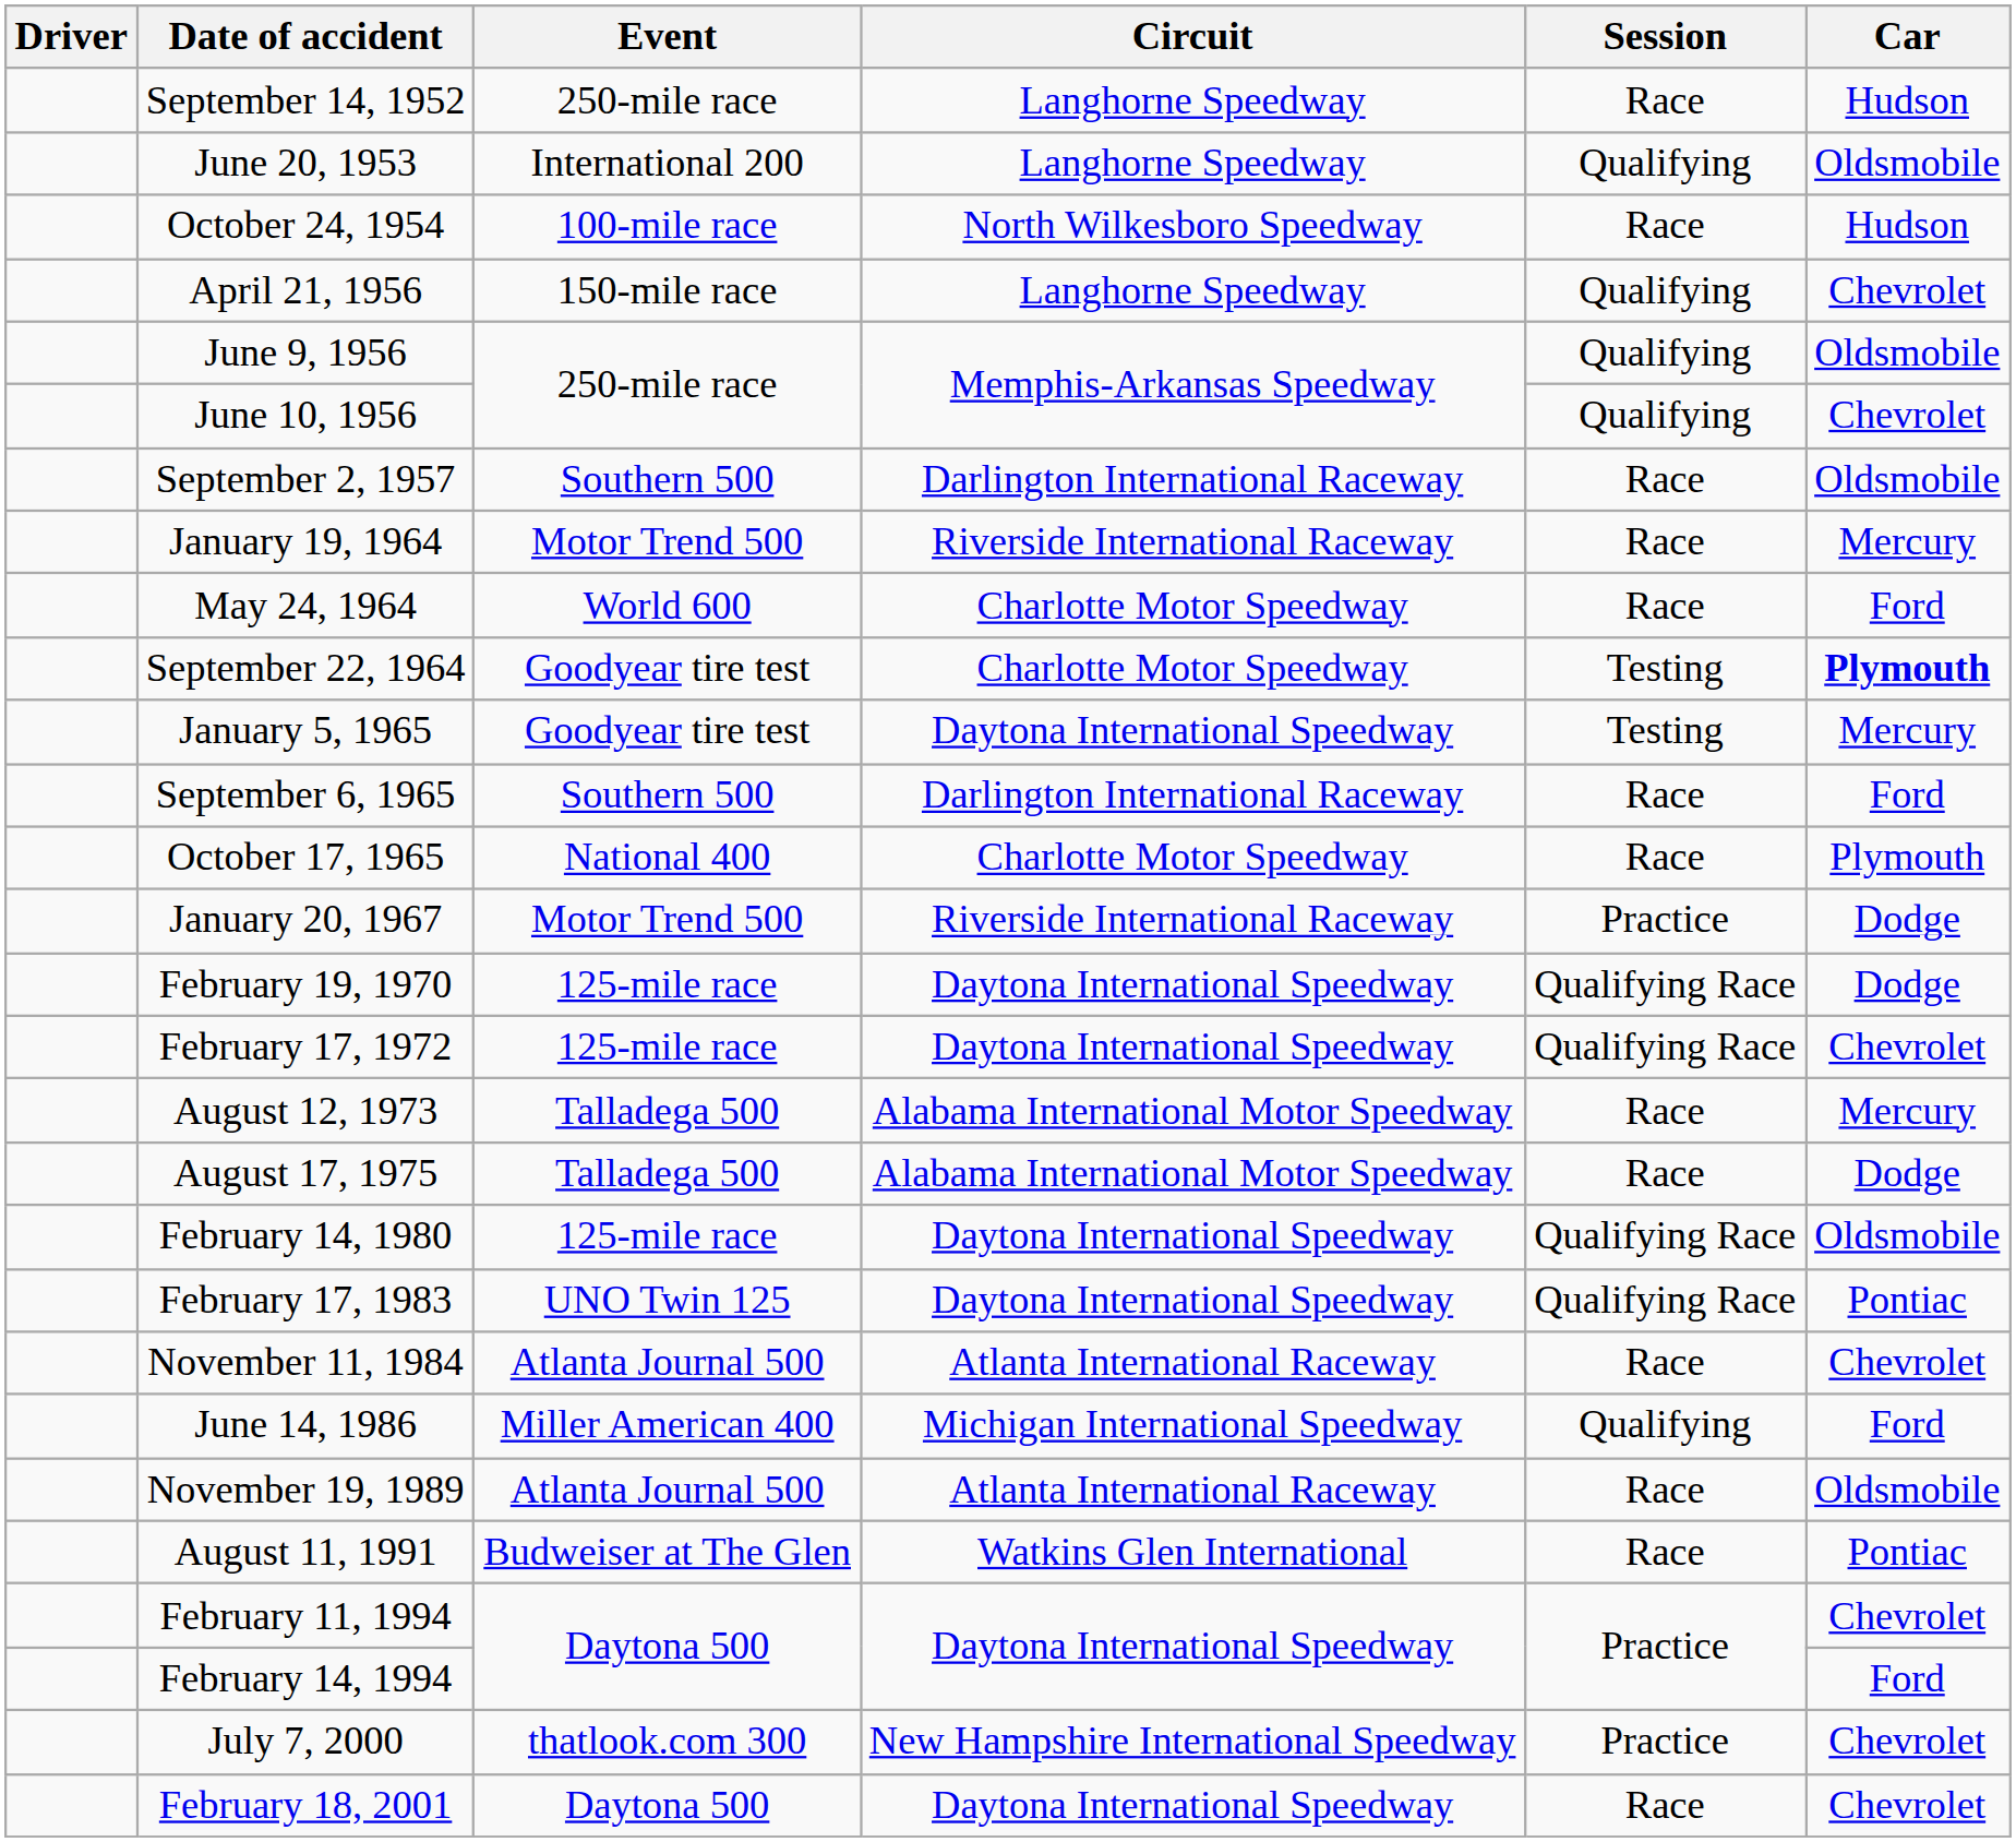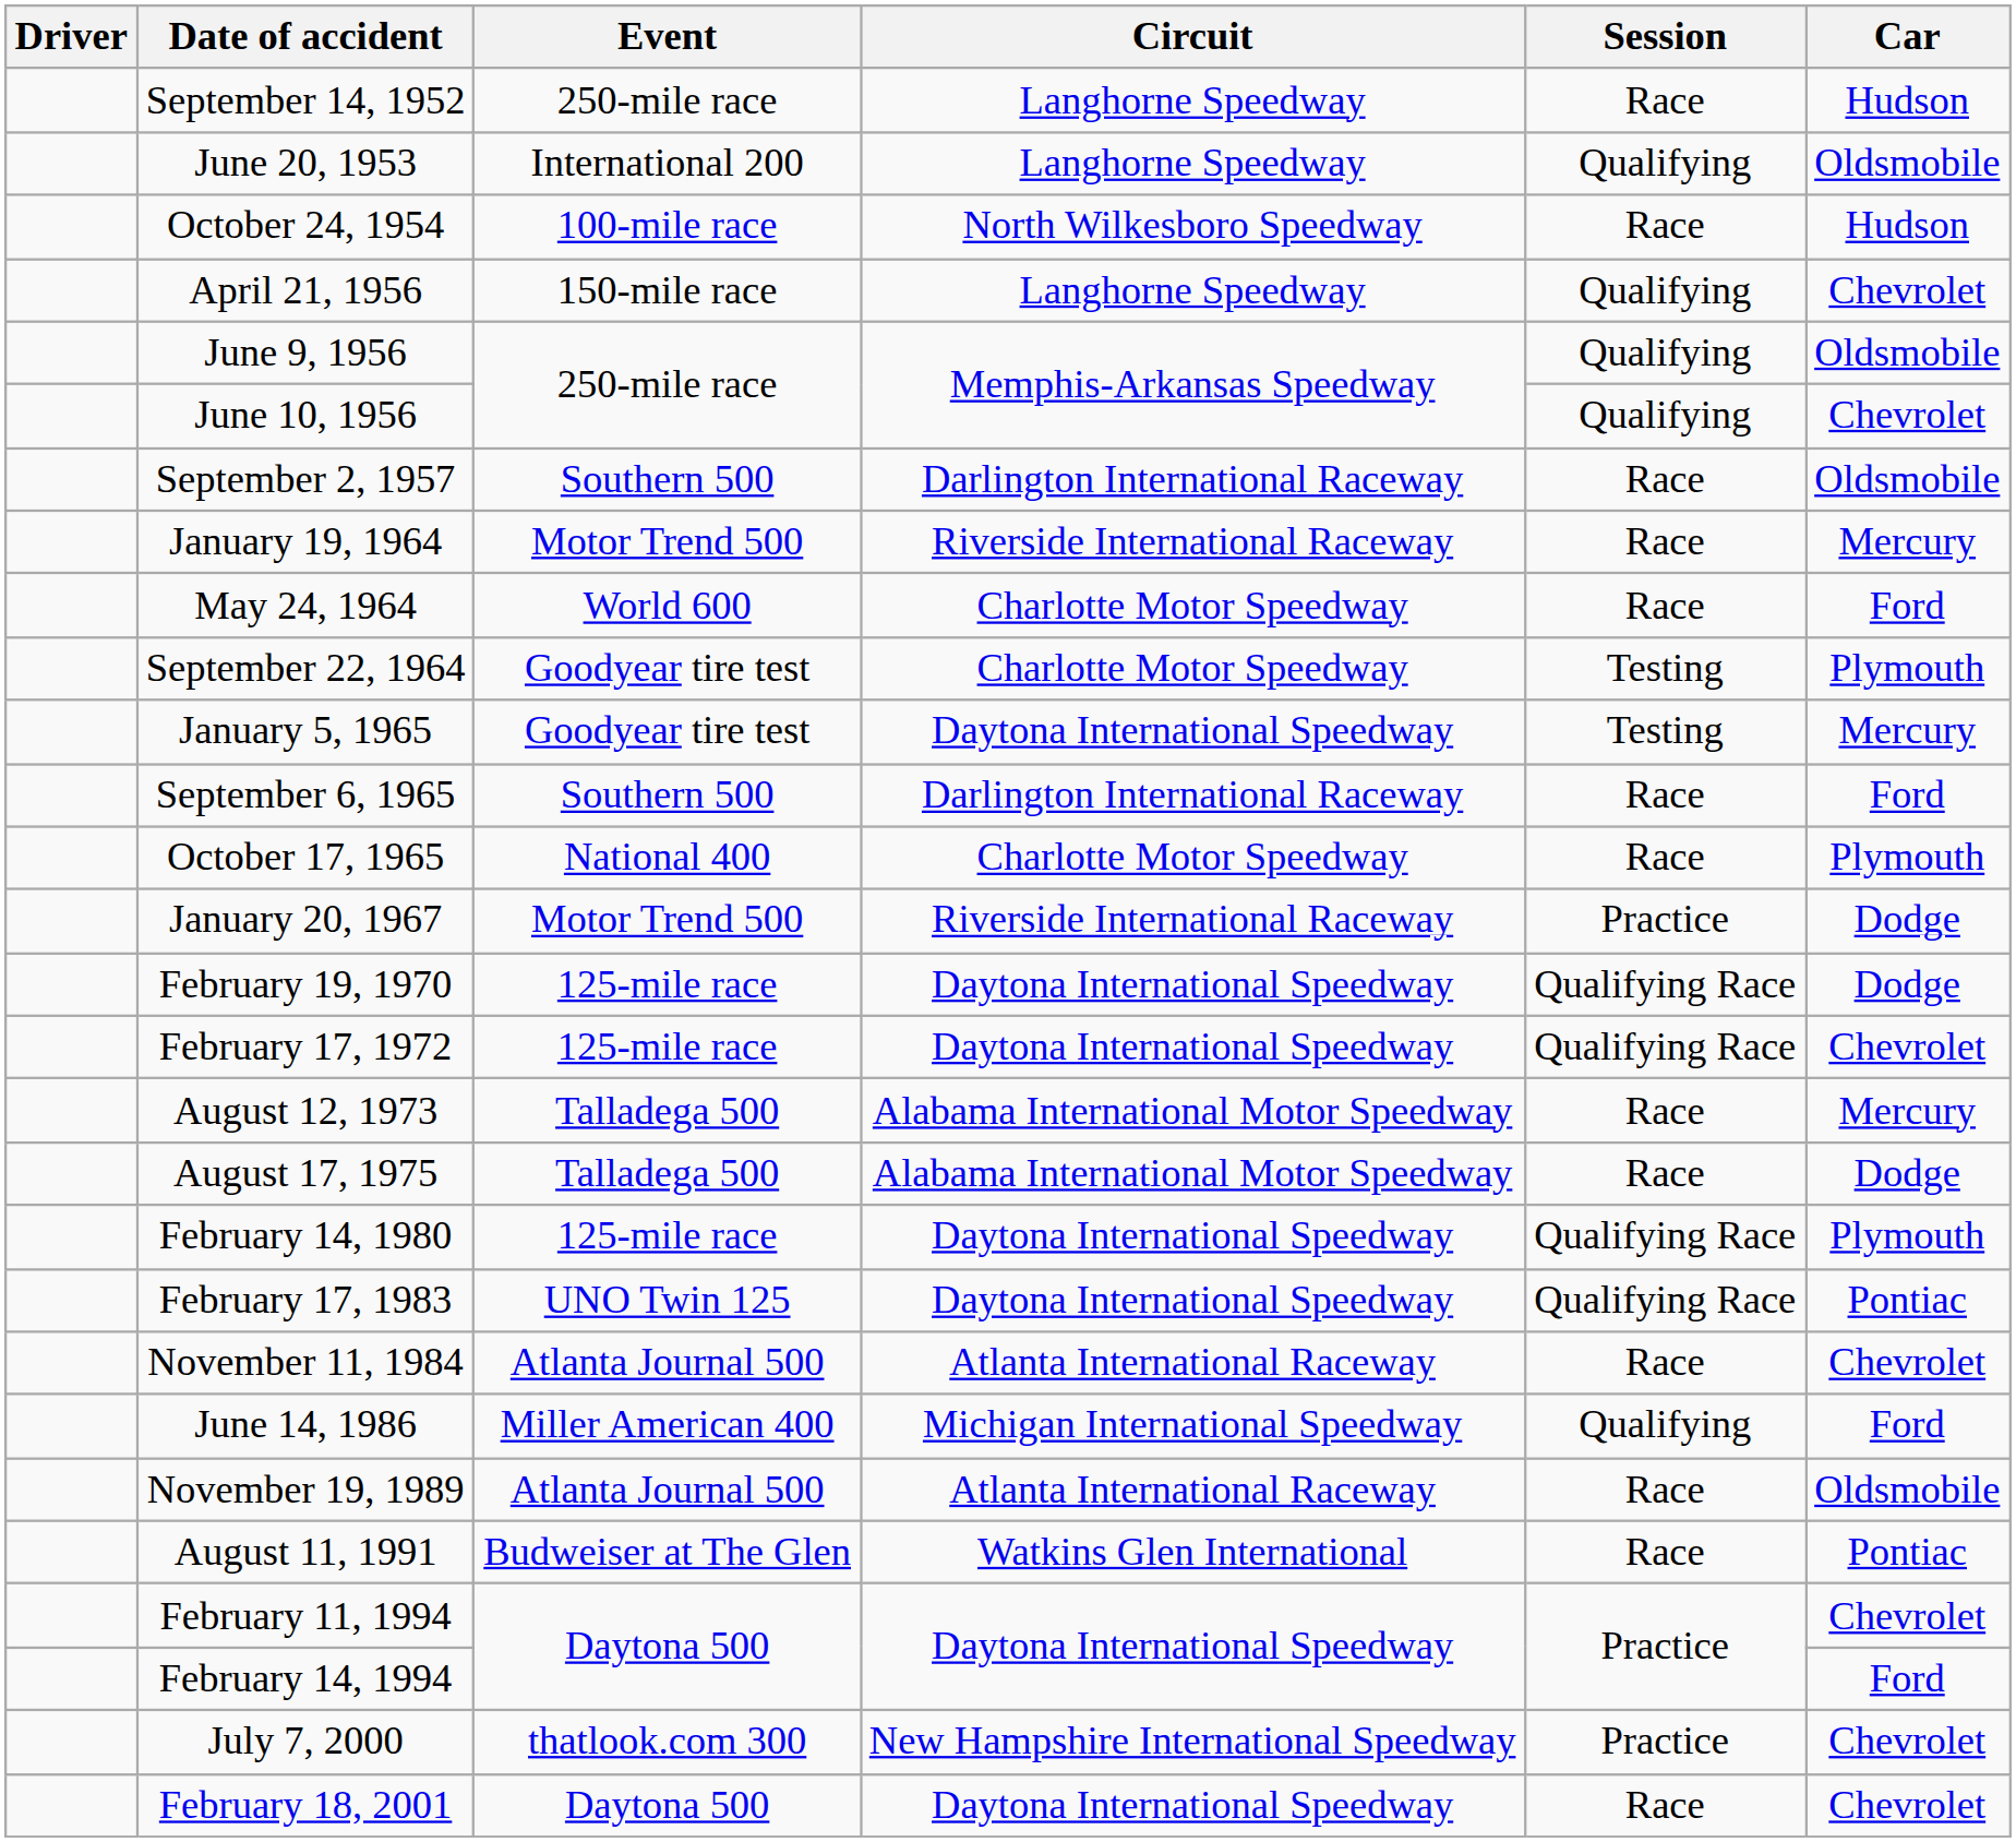 <table class="wikitable sortable" style="text-align:center">
 <tr>
 <th>Driver</th>
 <th>Date of accident</th>
 <th>Event</th>
 <th>Circuit</th>
 <th>Session</th>
 <th>Car</th>
 </tr>
 <tr>
 <td align="left"></td>
 <td>September 14, 1952</td>
 <td>250-mile race</td>
 <td><a href='#'>Langhorne Speedway</a></td>
 <td>Race</td>
 <td><a href='#'>Hudson</a></td>
 </tr>
 <tr>
 <td align="left"></td>
 <td>June 20, 1953</td>
 <td>International 200</td>
 <td><a href='#'>Langhorne Speedway</a></td>
 <td>Qualifying</td>
 <td><a href='#'>Oldsmobile</a></td>
 </tr>
 <tr>
 <td align="left"></td>
 <td>October 24, 1954</td>
 <td><a href='#'>100-mile race</a></td>
 <td><a href='#'>North Wilkesboro Speedway</a></td>
 <td>Race</td>
 <td><a href='#'>Hudson</a></td>
 </tr>
 <tr>
 <td align="left"></td>
 <td>April 21, 1956</td>
 <td>150-mile race</td>
 <td><a href='#'>Langhorne Speedway</a></td>
 <td>Qualifying</td>
 <td><a href='#'>Chevrolet</a></td>
 </tr>
 <tr>
 <td align="left"></td>
 <td>June 9, 1956</td>
 <td rowspan=2>250-mile race</td>
 <td rowspan=2><a href='#'>Memphis-Arkansas Speedway</a></td>
 <td>Qualifying</td>
 <td><a href='#'>Oldsmobile</a></td>
 </tr>
 <tr>
 <td align="left"></td>
 <td>June 10, 1956</td>
 <td>Qualifying</td>
 <td><a href='#'>Chevrolet</a></td>
 </tr>
 <tr>
 <td align="left"></td>
 <td>September 2, 1957</td>
 <td><a href='#'>Southern 500</a></td>
 <td><a href='#'>Darlington International Raceway</a></td>
 <td>Race</td>
 <td><a href='#'>Oldsmobile</a></td>
 </tr>
 <tr>
 <td align="left"></td>
 <td>January 19, 1964</td>
 <td><a href='#'>Motor Trend 500</a></td>
 <td><a href='#'>Riverside International Raceway</a></td>
 <td>Race</td>
 <td><a href='#'>Mercury</a></td>
 </tr>
 <tr>
 <td align="left"></td>
 <td>May 24, 1964</td>
 <td><a href='#'>World 600</a></td>
 <td><a href='#'>Charlotte Motor Speedway</a></td>
 <td>Race</td>
 <td><a href='#'>Ford</a></td>
 </tr>
 <tr>
 <td align="left"></td>
 <td>September 22, 1964</td>
 <td><a href='#'>Goodyear</a> tire test</td>
 <td><a href='#'>Charlotte Motor Speedway</a></td>
 <td>Testing</td>
-<td><strong><a href='#'>Plymouth</a></strong></td>
+<td><a href='#'>Plymouth</a></td>
 </tr>
 <tr>
 <td align="left"></td>
 <td>January 5, 1965</td>
 <td><a href='#'>Goodyear</a> tire test</td>
 <td><a href='#'>Daytona International Speedway</a></td>
 <td>Testing</td>
 <td><a href='#'>Mercury</a></td>
 </tr>
 <tr>
 <td align="left"></td>
 <td>September 6, 1965</td>
 <td><a href='#'>Southern 500</a></td>
 <td><a href='#'>Darlington International Raceway</a></td>
 <td>Race</td>
 <td><a href='#'>Ford</a></td>
 </tr>
 <tr>
 <td align="left"></td>
 <td>October 17, 1965</td>
 <td><a href='#'>National 400</a></td>
 <td><a href='#'>Charlotte Motor Speedway</a></td>
 <td>Race</td>
 <td><a href='#'>Plymouth</a></td>
 </tr>
 <tr>
 <td align="left"></td>
 <td>January 20, 1967</td>
 <td><a href='#'>Motor Trend 500</a></td>
 <td><a href='#'>Riverside International Raceway</a></td>
 <td>Practice</td>
 <td><a href='#'>Dodge</a></td>
 </tr>
 <tr>
 <td align="left"></td>
 <td>February 19, 1970</td>
 <td><a href='#'>125-mile race</a></td>
 <td><a href='#'>Daytona International Speedway</a></td>
 <td>Qualifying Race</td>
 <td><a href='#'>Dodge</a></td>
 </tr>
 <tr>
 <td align="left"></td>
 <td>February 17, 1972</td>
 <td><a href='#'>125-mile race</a></td>
 <td><a href='#'>Daytona International Speedway</a></td>
 <td>Qualifying Race</td>
 <td><a href='#'>Chevrolet</a></td>
 </tr>
 <tr>
 <td align="left"></td>
 <td>August 12, 1973</td>
 <td><a href='#'>Talladega 500</a></td>
 <td><a href='#'>Alabama International Motor Speedway</a></td>
 <td>Race</td>
 <td><a href='#'>Mercury</a></td>
 </tr>
 <tr>
 <td align="left"></td>
 <td>August 17, 1975</td>
 <td><a href='#'>Talladega 500</a></td>
 <td><a href='#'>Alabama International Motor Speedway</a></td>
 <td>Race</td>
 <td><a href='#'>Dodge</a></td>
 </tr>
 <tr>
 <td align="left"></td>
 <td>February 14, 1980</td>
 <td><a href='#'>125-mile race</a></td>
 <td><a href='#'>Daytona International Speedway</a></td>
 <td>Qualifying Race</td>
-<td><a href='#'>Oldsmobile</a></td>
+<td><a href='#'>Plymouth</a></td>
 </tr>
 <tr>
 <td align="left"></td>
 <td>February 17, 1983</td>
 <td><a href='#'>UNO Twin 125</a></td>
 <td><a href='#'>Daytona International Speedway</a></td>
 <td>Qualifying Race</td>
 <td><a href='#'>Pontiac</a></td>
 </tr>
 <tr>
 <td align="left"></td>
 <td>November 11, 1984</td>
 <td><a href='#'>Atlanta Journal 500</a></td>
 <td><a href='#'>Atlanta International Raceway</a></td>
 <td>Race</td>
 <td><a href='#'>Chevrolet</a></td>
 </tr>
 <tr>
 <td align="left"></td>
 <td>June 14, 1986</td>
 <td><a href='#'>Miller American 400</a></td>
 <td><a href='#'>Michigan International Speedway</a></td>
 <td>Qualifying</td>
 <td><a href='#'>Ford</a></td>
 </tr>
 <tr>
 <td align="left"></td>
 <td>November 19, 1989</td>
 <td><a href='#'>Atlanta Journal 500</a></td>
 <td><a href='#'>Atlanta International Raceway</a></td>
 <td>Race</td>
 <td><a href='#'>Oldsmobile</a></td>
 </tr>
 <tr>
 <td align="left"></td>
 <td>August 11, 1991</td>
 <td><a href='#'>Budweiser at The Glen</a></td>
 <td><a href='#'>Watkins Glen International</a></td>
 <td>Race</td>
 <td><a href='#'>Pontiac</a></td>
 </tr>
 <tr>
 <td align="left"></td>
 <td>February 11, 1994</td>
 <td rowspan=2><a href='#'>Daytona 500</a></td>
 <td rowspan=2><a href='#'>Daytona International Speedway</a></td>
 <td rowspan=2>Practice</td>
 <td><a href='#'>Chevrolet</a></td>
 </tr>
 <tr>
 <td align="left"></td>
 <td>February 14, 1994</td>
 <td><a href='#'>Ford</a></td>
 </tr>
 <tr>
 <td align="left"></td>
 <td>July 7, 2000</td>
 <td><a href='#'>thatlook.com 300</a></td>
 <td><a href='#'>New Hampshire International Speedway</a></td>
 <td>Practice</td>
 <td><a href='#'>Chevrolet</a></td>
 </tr>
 <tr>
 <td align="left"></td>
 <td><a href='#'>February 18, 2001</a></td>
 <td><a href='#'>Daytona 500</a></td>
 <td><a href='#'>Daytona International Speedway</a></td>
 <td>Race</td>
 <td><a href='#'>Chevrolet</a></td>
 </tr>
 </table>
